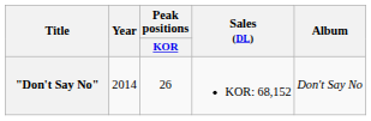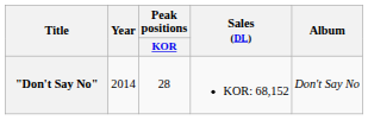 <table class="wikitable plainrowheaders" style="text-align:center;">
 <tr>
 <th rowspan=2 style="width:8em;">Title</th>
 <th rowspan=2>Year</th>
 <th>Peak<br>positions</th>
 <th rowspan=2>Sales<br><small>(<a href='#'>DL</a>)</small></th>
 <th rowspan=2>Album</th>
 </tr>
 <tr>
 <th style="font-size:90%;"><a href='#'>KOR</a><br></th>
 </tr>
 <tr>
 <th scope=row>"Don't Say No"</th>
 <td>2014</td>
-<td>26</td>
+<td>28</td>
 <td><br><ul><li>KOR: 68,152</li></ul></td>
 <td><em>Don't Say No</em></td>
 </tr>
 </table>
